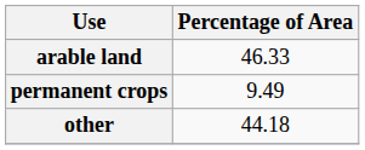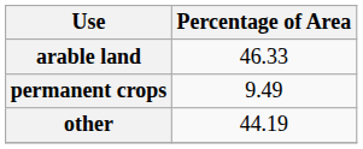 <table class="wikitable" style="text-align:center">
 <tr>
 <th>Use</th>
 <th>Percentage of Area</th>
 </tr>
 <tr>
 <th>arable land</th>
 <td>46.33</td>
 </tr>
 <tr>
 <th>permanent crops</th>
 <td>9.49</td>
 </tr>
 <tr>
 <th>other</th>
-<td>44.18</td>
+<td>44.19</td>
 </tr>
 <tr>
 </tr>
 </table>
